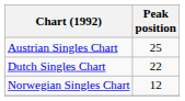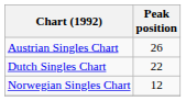 <table class="wikitable sortable">
 <tr>
 <th>Chart (1992)</th>
 <th>Peak<br>position</th>
 </tr>
 <tr>
 <td><a href='#'>Austrian Singles Chart</a></td>
-<td align="center">25</td>
+<td align="center">26</td>
 </tr>
 <tr>
 <td><a href='#'>Dutch Singles Chart</a></td>
 <td align="center">22</td>
 </tr>
 <tr>
 <td><a href='#'>Norwegian Singles Chart</a></td>
 <td align="center">12</td>
 </tr>
 <tr>
 </tr>
 </table>
